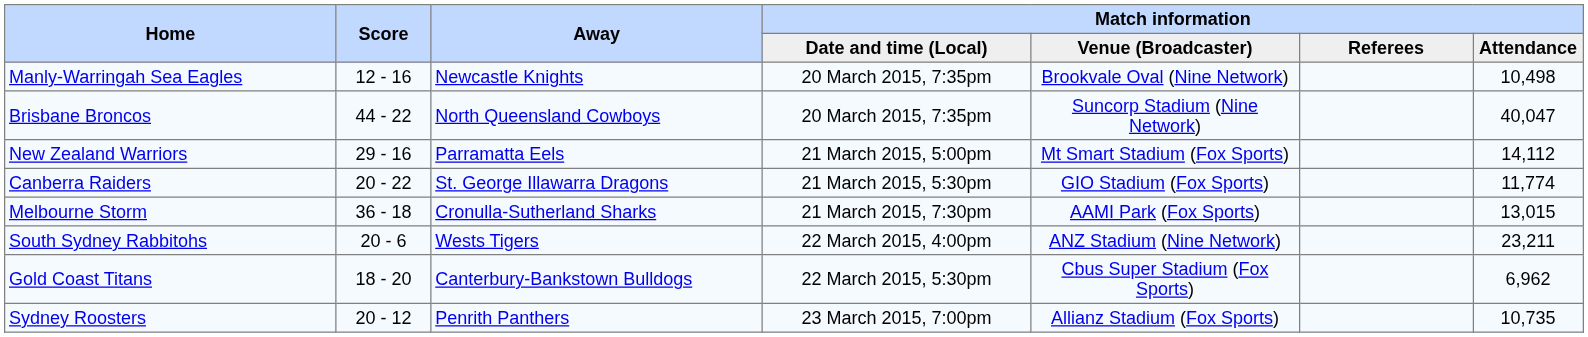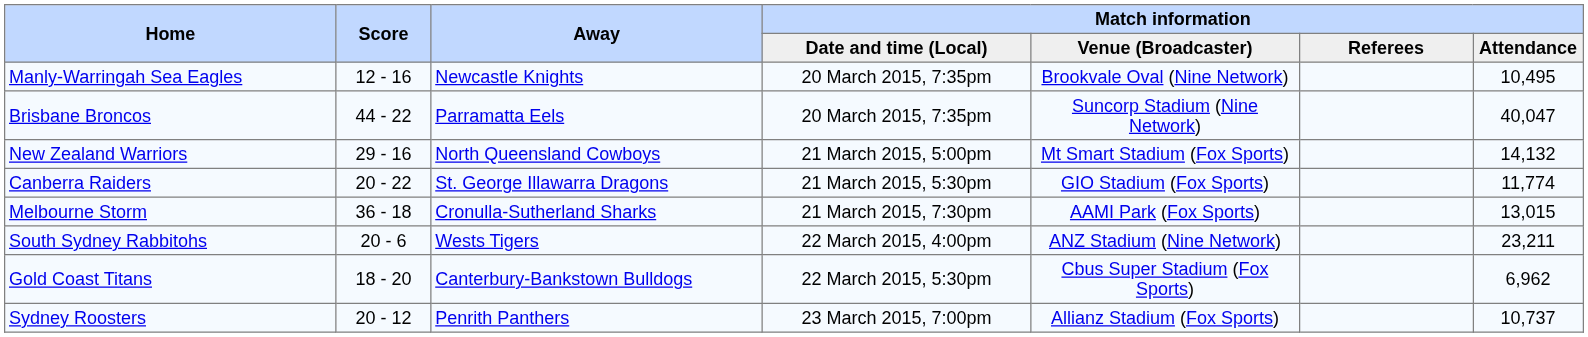 <table border="1" cellpadding="3" cellspacing="0" style="border-collapse:collapse; font-size:90%; width:100%;">
 <tr style="background:#c1d8ff;">
 <th rowspan="2" style="width:21%;">Home</th>
 <th rowspan="2" style="width:6%;">Score</th>
 <th rowspan="2" style="width:21%;">Away</th>
 <th colspan=6>Match information</th>
 </tr>
 <tr style="background:#efefef;">
 <th width=17%>Date and time (Local)</th>
 <th width="17%">Venue (Broadcaster)</th>
 <th width=11%>Referees</th>
 <th width=7%>Attendance</th>
 </tr>
 <tr style="text-align:center; background:#f5faff;">
 <td align="left"> <a href='#'>Manly-Warringah Sea Eagles</a></td>
 <td>12 - 16</td>
 <td align="left"> <a href='#'>Newcastle Knights</a></td>
 <td>20 March 2015, 7:35pm</td>
 <td><a href='#'>Brookvale Oval</a> (<a href='#'>Nine Network</a>)</td>
 <td></td>
-<td>10,498</td>
+<td>10,495</td>
 </tr>
 <tr style="text-align:center; background:#f5faff;">
 <td align="left"> <a href='#'>Brisbane Broncos</a></td>
 <td>44 - 22</td>
-<td align="left"> <a href='#'>North Queensland Cowboys</a></td>
+<td align="left"> <a href='#'>Parramatta Eels</a></td>
 <td>20 March 2015, 7:35pm</td>
 <td><a href='#'>Suncorp Stadium</a> (<a href='#'>Nine Network</a>)</td>
 <td></td>
 <td>40,047</td>
 </tr>
 <tr style="text-align:center; background:#f5faff;">
 <td align="left"> <a href='#'>New Zealand Warriors</a></td>
 <td>29 - 16</td>
-<td align="left"> <a href='#'>Parramatta Eels</a></td>
+<td align="left"> <a href='#'>North Queensland Cowboys</a></td>
 <td>21 March 2015, 5:00pm</td>
 <td><a href='#'>Mt Smart Stadium</a> (<a href='#'>Fox Sports</a>)</td>
 <td></td>
-<td>14,112</td>
+<td>14,132</td>
 </tr>
 <tr style="text-align:center; background:#f5faff;">
 <td align="left"> <a href='#'>Canberra Raiders</a></td>
 <td>20 - 22</td>
 <td align="left"> <a href='#'>St. George Illawarra Dragons</a></td>
 <td>21 March 2015, 5:30pm</td>
 <td><a href='#'>GIO Stadium</a> (<a href='#'>Fox Sports</a>)</td>
 <td></td>
 <td>11,774</td>
 </tr>
 <tr style="text-align:center; background:#f5faff;">
 <td align="left"> <a href='#'>Melbourne Storm</a></td>
 <td>36 - 18</td>
 <td align="left"> <a href='#'>Cronulla-Sutherland Sharks</a></td>
 <td>21 March 2015, 7:30pm</td>
 <td><a href='#'>AAMI Park</a> (<a href='#'>Fox Sports</a>)</td>
 <td></td>
 <td>13,015</td>
 </tr>
 <tr style="text-align:center; background:#f5faff;">
 <td align="left"> <a href='#'>South Sydney Rabbitohs</a></td>
 <td>20 - 6</td>
 <td align="left"> <a href='#'>Wests Tigers</a></td>
 <td>22 March 2015, 4:00pm</td>
 <td><a href='#'>ANZ Stadium</a> (<a href='#'>Nine Network</a>)</td>
 <td></td>
 <td>23,211</td>
 </tr>
 <tr style="text-align:center; background:#f5faff;">
 <td align="left"> <a href='#'>Gold Coast Titans</a></td>
 <td>18 - 20</td>
 <td align="left"> <a href='#'>Canterbury-Bankstown Bulldogs</a></td>
 <td>22 March 2015, 5:30pm</td>
 <td><a href='#'>Cbus Super Stadium</a> (<a href='#'>Fox Sports</a>)</td>
 <td></td>
 <td>6,962</td>
 </tr>
 <tr style="text-align:center; background:#f5faff;">
 <td align="left"> <a href='#'>Sydney Roosters</a></td>
 <td>20 - 12</td>
 <td align="left"> <a href='#'>Penrith Panthers</a></td>
 <td>23 March 2015, 7:00pm</td>
 <td><a href='#'>Allianz Stadium</a> (<a href='#'>Fox Sports</a>)</td>
 <td></td>
-<td>10,735</td>
+<td>10,737</td>
 </tr>
 </table>
